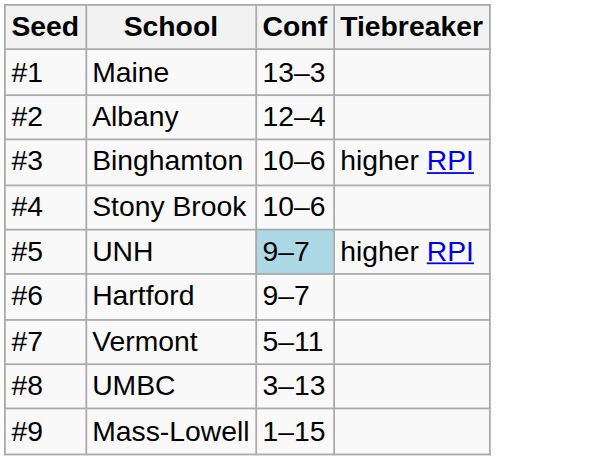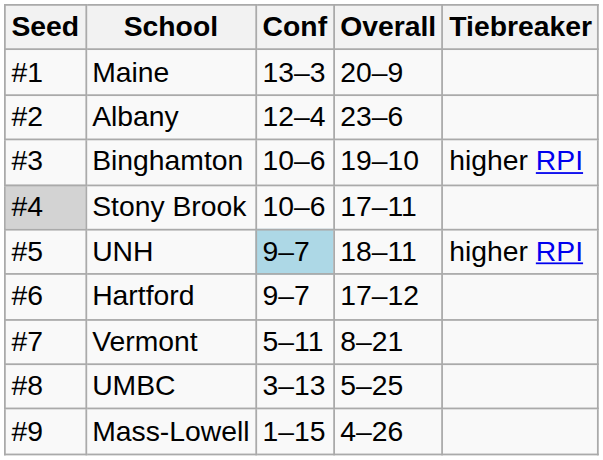 <table class="wikitable">
 <tr>
 <th>Seed</th>
 <th>School</th>
 <th>Conf</th>
+<th>Overall</th>
 <th>Tiebreaker</th>
 </tr>
 <tr>
 <td>#1</td>
 <td>Maine</td>
 <td>13–3</td>
+<td>20–9</td>
 <td></td>
 </tr>
 <tr>
 <td>#2</td>
 <td>Albany</td>
 <td>12–4</td>
+<td>23–6</td>
 <td></td>
 </tr>
 <tr>
 <td>#3</td>
 <td>Binghamton</td>
 <td>10–6</td>
+<td>19–10</td>
 <td>higher <a href='#'>RPI</a></td>
 </tr>
 <tr>
-<td>#4</td>
+<td style="background: lightgrey;">#4</td>
 <td>Stony Brook</td>
 <td>10–6</td>
+<td>17–11</td>
 <td></td>
 </tr>
 <tr>
 <td>#5</td>
 <td>UNH</td>
 <td style="background: lightblue;">9–7</td>
+<td>18–11</td>
 <td>higher <a href='#'>RPI</a></td>
 </tr>
 <tr>
 <td>#6</td>
 <td>Hartford</td>
 <td>9–7</td>
+<td>17–12</td>
 <td></td>
 </tr>
 <tr>
 <td>#7</td>
 <td>Vermont</td>
 <td>5–11</td>
+<td>8–21</td>
 <td></td>
 </tr>
 <tr>
 <td>#8</td>
 <td>UMBC</td>
 <td>3–13</td>
+<td>5–25</td>
 <td></td>
 </tr>
 <tr>
 <td>#9</td>
 <td>Mass-Lowell</td>
 <td>1–15</td>
+<td>4–26</td>
 <td></td>
 </tr>
 </table>
